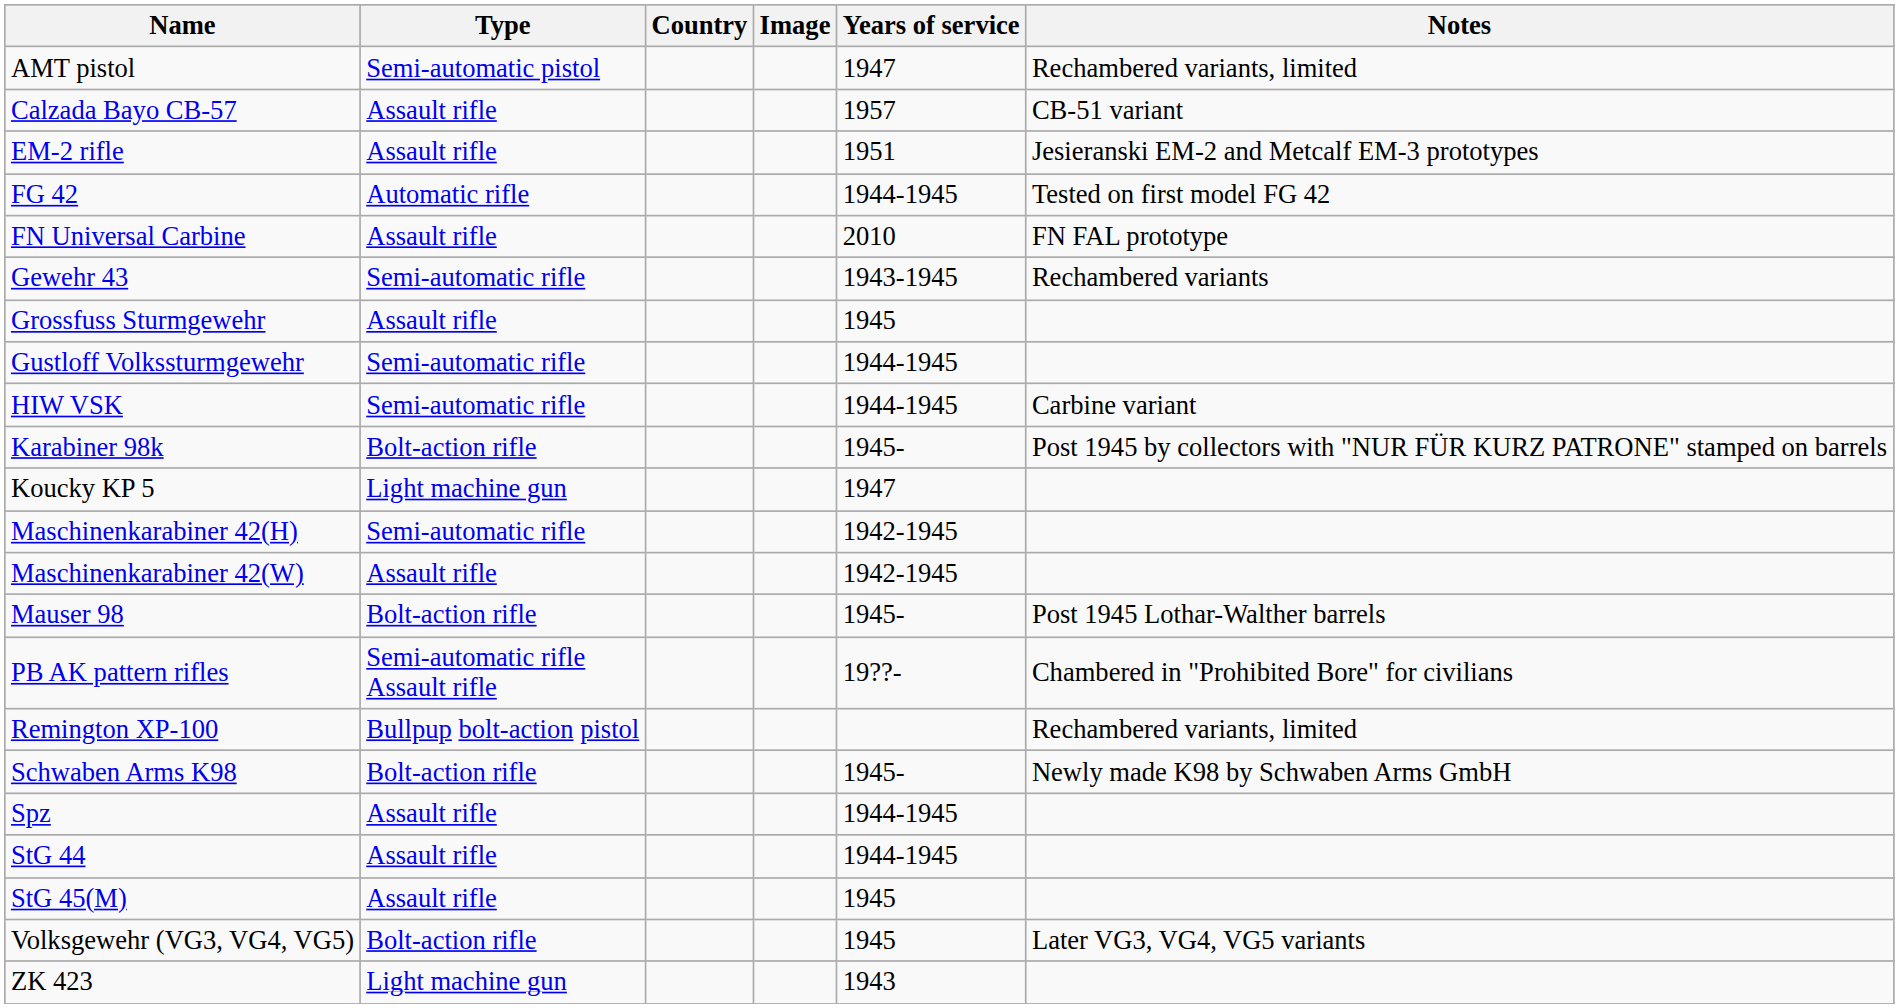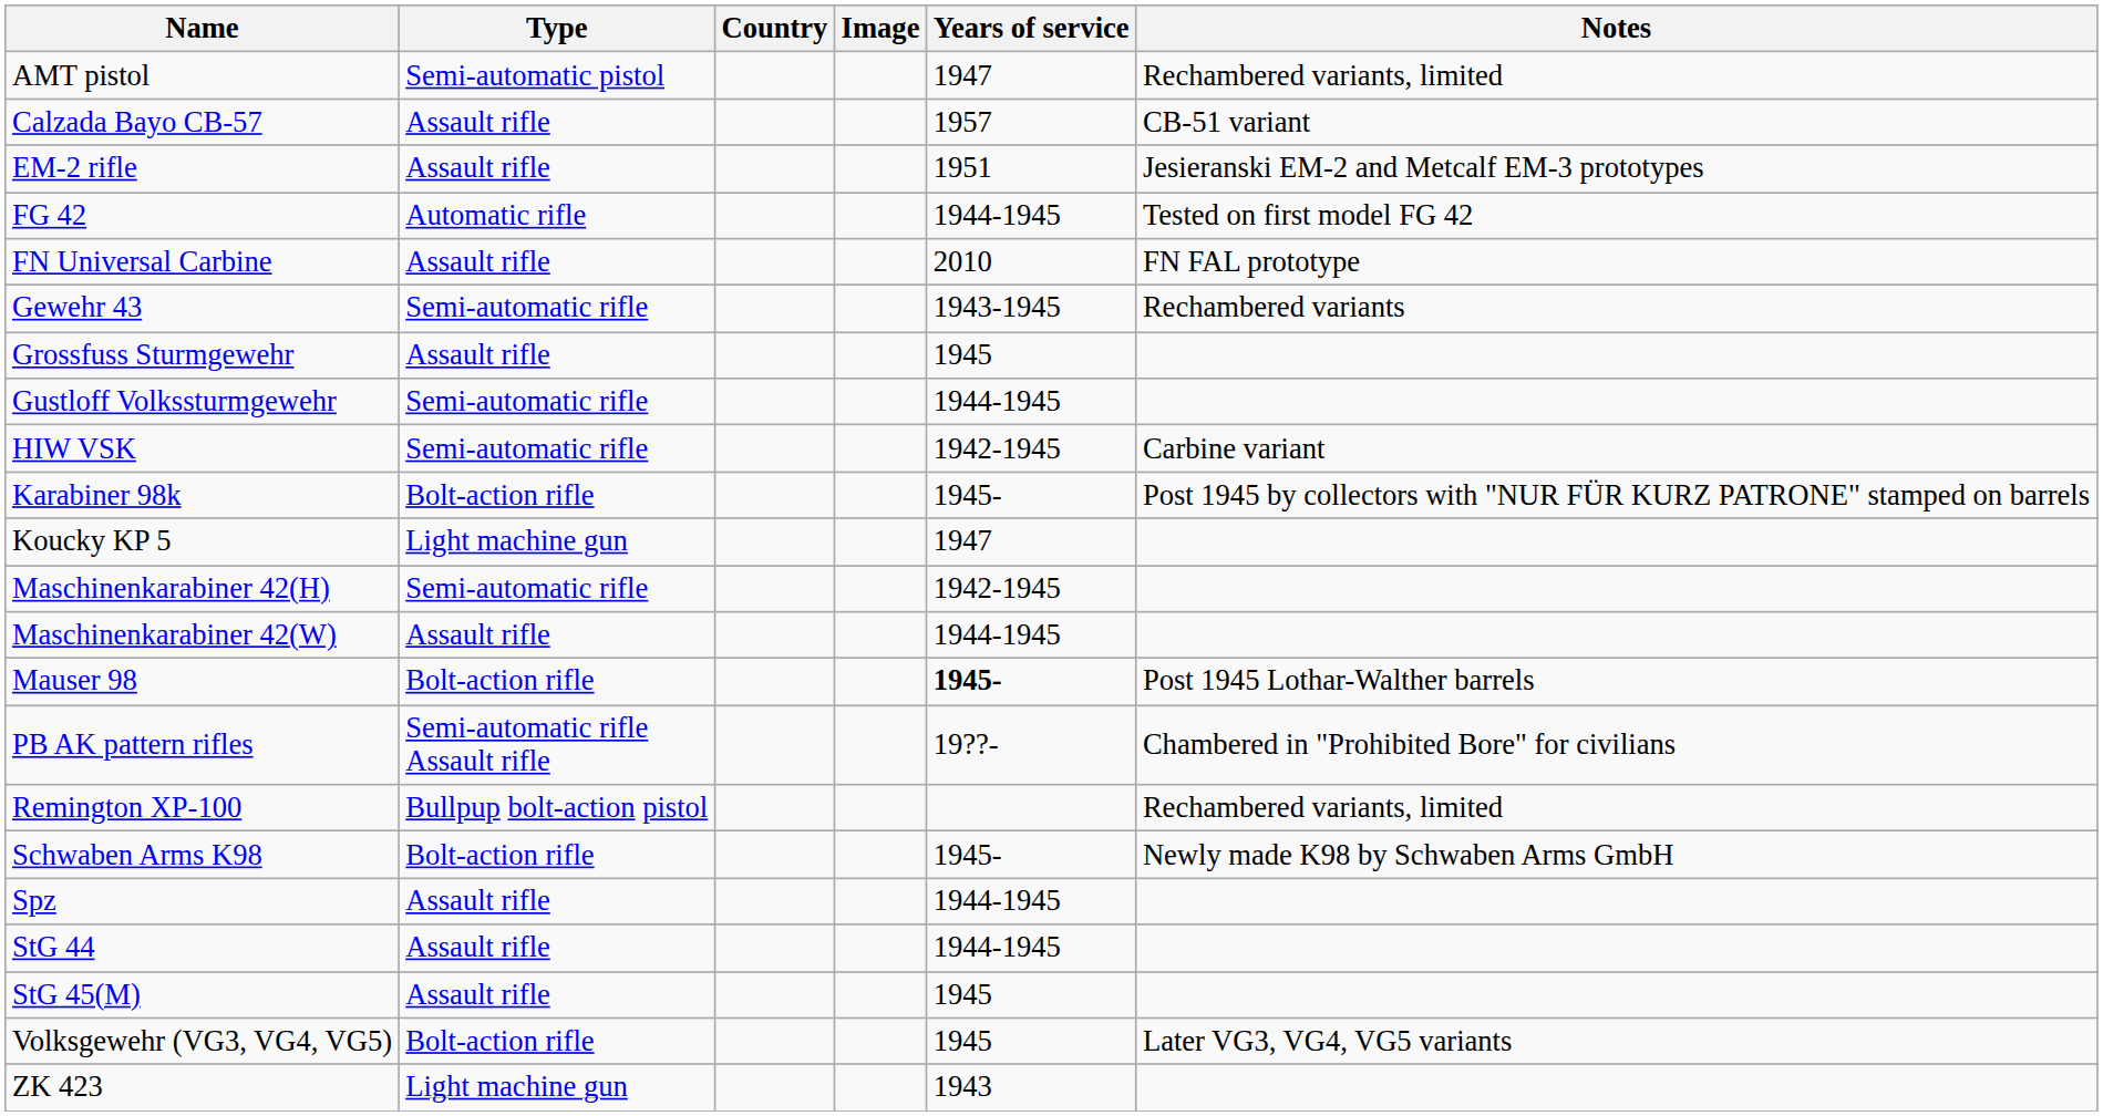 <table class="wikitable sortable">
 <tr>
 <th>Name</th>
 <th>Type</th>
 <th>Country</th>
 <th>Image</th>
 <th>Years of service</th>
 <th>Notes</th>
 </tr>
 <tr>
 <td>AMT pistol</td>
 <td><a href='#'>Semi-automatic pistol</a></td>
 <td></td>
 <td></td>
 <td>1947</td>
 <td>Rechambered variants, limited</td>
 </tr>
 <tr>
 <td><a href='#'>Calzada Bayo CB-57</a></td>
 <td><a href='#'>Assault rifle</a></td>
 <td></td>
 <td></td>
 <td>1957</td>
 <td>CB-51 variant</td>
 </tr>
 <tr>
 <td><a href='#'>EM-2 rifle</a></td>
 <td><a href='#'>Assault rifle</a></td>
 <td></td>
 <td></td>
 <td>1951</td>
 <td>Jesieranski EM-2 and Metcalf EM-3 prototypes</td>
 </tr>
 <tr>
 <td><a href='#'>FG 42</a></td>
 <td><a href='#'>Automatic rifle</a></td>
 <td></td>
 <td></td>
 <td>1944-1945</td>
 <td>Tested on first model FG 42</td>
 </tr>
 <tr>
 <td><a href='#'>FN Universal Carbine</a></td>
 <td><a href='#'>Assault rifle</a></td>
 <td></td>
 <td></td>
 <td>2010</td>
 <td>FN FAL prototype</td>
 </tr>
 <tr>
 <td><a href='#'>Gewehr 43</a></td>
 <td><a href='#'>Semi-automatic rifle</a></td>
 <td></td>
 <td></td>
 <td>1943-1945</td>
 <td>Rechambered variants</td>
 </tr>
 <tr>
 <td><a href='#'>Grossfuss Sturmgewehr</a></td>
 <td><a href='#'>Assault rifle</a></td>
 <td></td>
 <td></td>
 <td>1945</td>
 <td></td>
 </tr>
 <tr>
 <td><a href='#'>Gustloff Volkssturmgewehr</a></td>
 <td><a href='#'>Semi-automatic rifle</a></td>
 <td></td>
 <td></td>
 <td>1944-1945</td>
 <td></td>
 </tr>
 <tr>
 <td><a href='#'>HIW VSK</a></td>
 <td><a href='#'>Semi-automatic rifle</a></td>
 <td></td>
 <td></td>
-<td>1944-1945</td>
+<td>1942-1945</td>
 <td>Carbine variant</td>
 </tr>
 <tr>
 <td><a href='#'>Karabiner 98k</a></td>
 <td><a href='#'>Bolt-action rifle</a></td>
 <td></td>
 <td></td>
 <td>1945-</td>
 <td>Post 1945 by collectors with "NUR FÜR KURZ PATRONE" stamped on barrels</td>
 </tr>
 <tr>
 <td>Koucky KP 5</td>
 <td><a href='#'>Light machine gun</a></td>
 <td></td>
 <td></td>
 <td>1947</td>
 <td></td>
 </tr>
 <tr>
 <td><a href='#'>Maschinenkarabiner 42(H)</a></td>
 <td><a href='#'>Semi-automatic rifle</a></td>
 <td></td>
 <td></td>
 <td>1942-1945</td>
 <td></td>
 </tr>
 <tr>
 <td><a href='#'>Maschinenkarabiner 42(W)</a></td>
 <td><a href='#'>Assault rifle</a></td>
 <td></td>
 <td></td>
-<td>1942-1945</td>
+<td>1944-1945</td>
 <td></td>
 </tr>
 <tr>
 <td><a href='#'>Mauser 98</a></td>
 <td><a href='#'>Bolt-action rifle</a></td>
 <td></td>
 <td></td>
-<td>1945-</td>
+<td><strong>1945-</strong></td>
 <td>Post 1945 Lothar-Walther barrels</td>
 </tr>
 <tr>
 <td><a href='#'>PB AK pattern rifles</a></td>
 <td><a href='#'>Semi-automatic rifle</a><br><a href='#'>Assault rifle</a></td>
 <td></td>
 <td></td>
 <td>19??-</td>
 <td>Chambered in "Prohibited Bore" for civilians</td>
 </tr>
 <tr>
 <td><a href='#'>Remington XP-100</a></td>
 <td><a href='#'>Bullpup</a> <a href='#'>bolt-action</a> <a href='#'>pistol</a></td>
 <td></td>
 <td></td>
 <td></td>
 <td>Rechambered variants, limited</td>
 </tr>
 <tr>
 <td><a href='#'>Schwaben Arms K98</a></td>
 <td><a href='#'>Bolt-action rifle</a></td>
 <td></td>
 <td></td>
 <td>1945-</td>
 <td>Newly made K98 by Schwaben Arms GmbH</td>
 </tr>
 <tr>
 <td><a href='#'>Spz</a></td>
 <td><a href='#'>Assault rifle</a></td>
 <td></td>
 <td></td>
 <td>1944-1945</td>
 <td></td>
 </tr>
 <tr>
 <td><a href='#'>StG 44</a></td>
 <td><a href='#'>Assault rifle</a></td>
 <td></td>
 <td></td>
 <td>1944-1945</td>
 <td></td>
 </tr>
 <tr>
 <td><a href='#'>StG 45(M)</a></td>
 <td><a href='#'>Assault rifle</a></td>
 <td></td>
 <td></td>
 <td>1945</td>
 <td></td>
 </tr>
 <tr>
 <td>Volksgewehr (VG3, VG4, VG5)</td>
 <td><a href='#'>Bolt-action rifle</a></td>
 <td></td>
 <td></td>
 <td>1945</td>
 <td>Later VG3, VG4, VG5 variants</td>
 </tr>
 <tr>
 <td>ZK 423</td>
 <td><a href='#'>Light machine gun</a></td>
 <td></td>
 <td></td>
 <td>1943</td>
 <td></td>
 </tr>
 <tr>
 </tr>
 </table>
